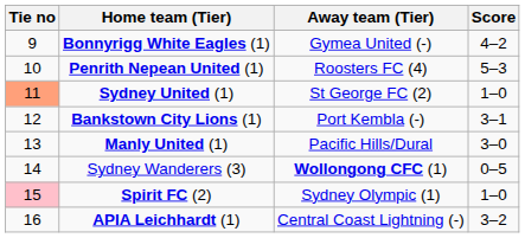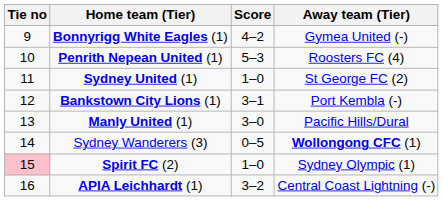 <table class="wikitable" style="text-align:center">
 <tr>
 <th>Tie no</th>
 <th>Home team (Tier)</th>
+<th>Score</th>
 <th>Away team (Tier)</th>
-<th>Score</th>
 </tr>
 <tr>
 <td>9</td>
 <td><strong><a href='#'>Bonnyrigg White Eagles</a></strong> (1)</td>
+<td>4–2</td>
 <td><a href='#'>Gymea United</a> (-)</td>
-<td>4–2</td>
 </tr>
 <tr>
 <td>10</td>
 <td><strong><a href='#'>Penrith Nepean United</a></strong> (1)</td>
+<td>5–3 </td>
 <td><a href='#'>Roosters FC</a> (4)</td>
-<td>5–3 </td>
 </tr>
 <tr>
-<td style="background: lightsalmon;">11</td>
+<td>11</td>
 <td><strong><a href='#'>Sydney United</a></strong> (1)</td>
+<td>1–0</td>
 <td><a href='#'>St George FC</a> (2)</td>
-<td>1–0</td>
 </tr>
 <tr>
 <td>12</td>
 <td><strong><a href='#'>Bankstown City Lions</a></strong> (1)</td>
+<td>3–1</td>
 <td><a href='#'>Port Kembla</a> (-)</td>
-<td>3–1</td>
 </tr>
 <tr>
 <td>13</td>
 <td><strong><a href='#'>Manly United</a></strong> (1)</td>
+<td>3–0</td>
 <td><a href='#'>Pacific Hills/Dural</a></td>
-<td>3–0</td>
 </tr>
 <tr>
 <td>14</td>
 <td><a href='#'>Sydney Wanderers</a> (3)</td>
+<td>0–5</td>
 <td><strong><a href='#'>Wollongong CFC</a></strong> (1)</td>
-<td>0–5</td>
 </tr>
 <tr>
 <td style="background: pink;">15</td>
 <td><strong><a href='#'>Spirit FC</a></strong> (2)</td>
+<td>1–0</td>
 <td><a href='#'>Sydney Olympic</a> (1)</td>
-<td>1–0</td>
 </tr>
 <tr>
 <td>16</td>
 <td><strong><a href='#'>APIA Leichhardt</a></strong> (1)</td>
+<td>3–2</td>
 <td><a href='#'>Central Coast Lightning</a> (-)</td>
-<td>3–2</td>
 </tr>
 </table>
